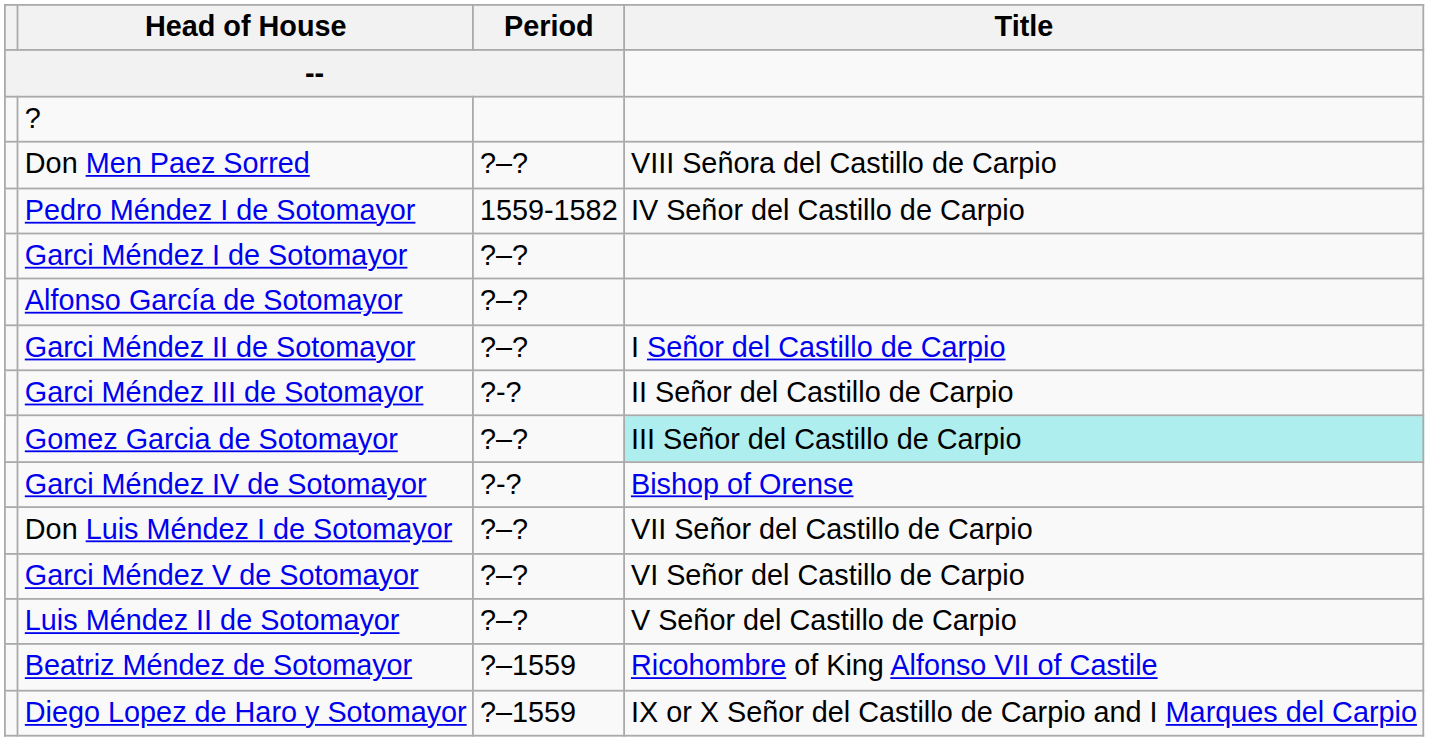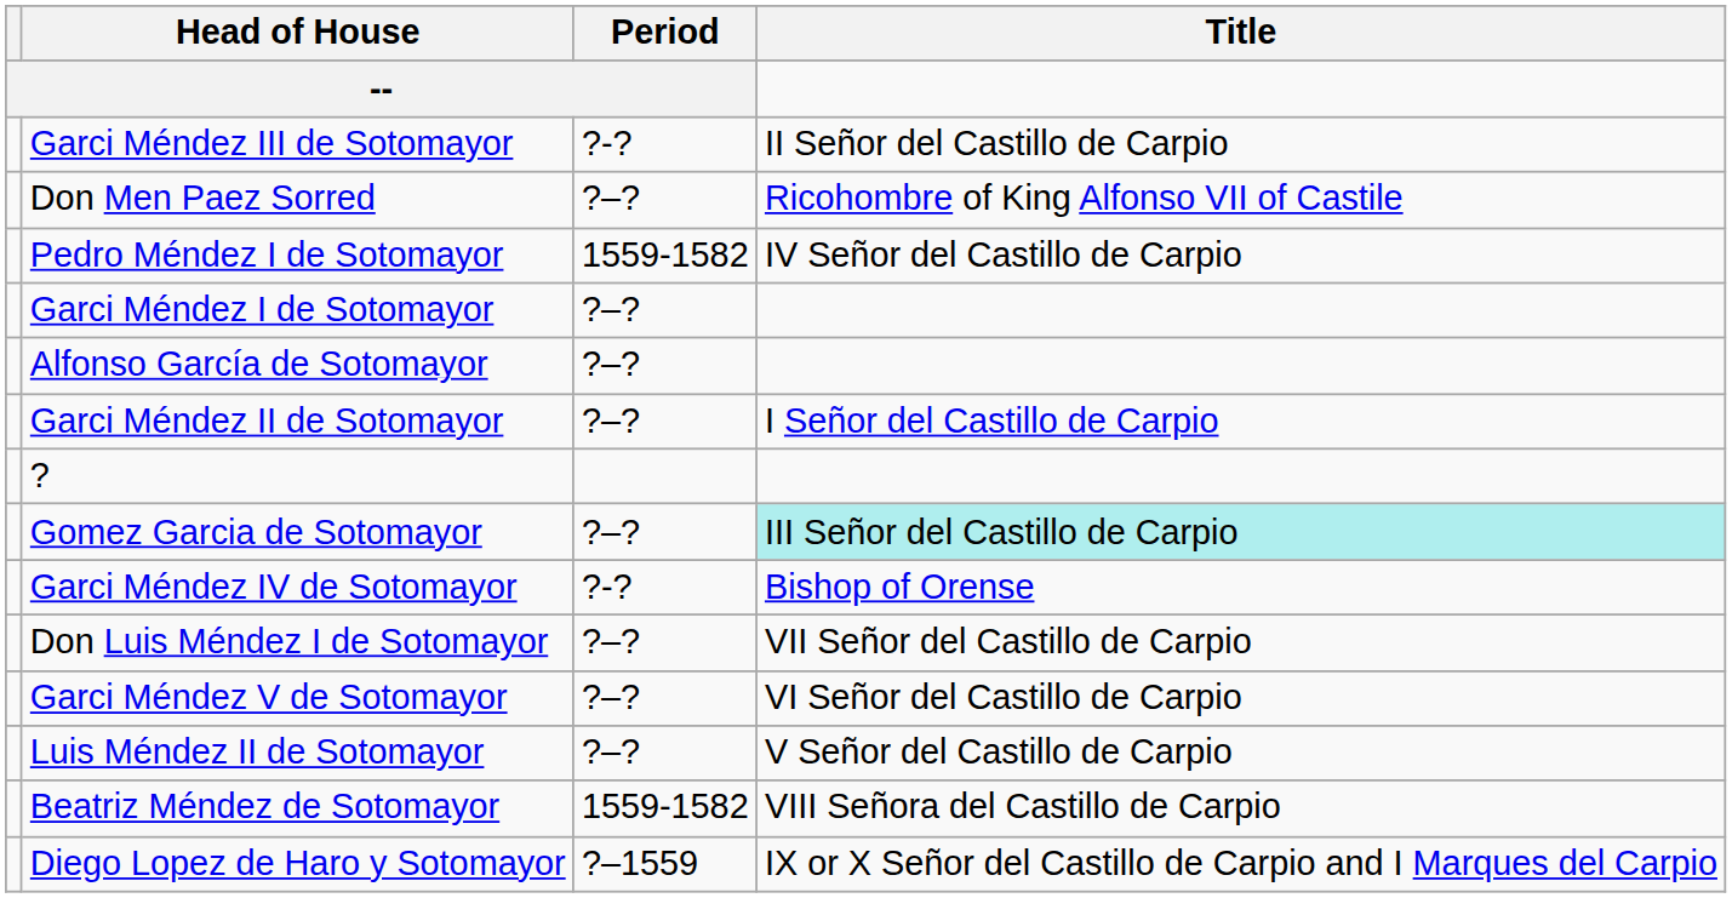 <table class="wikitable">
 <tr>
 <th></th>
 <th>Head of House</th>
 <th>Period</th>
 <th>Title</th>
 </tr>
 <tr bgcolor="#dddddd" |>
 <th colspan="3">--</th>
 </tr>
 <tr>
 <td></td>
-<td>?</td>
-<td></td>
-<td></td>
+<td><a href='#'>Garci Méndez III de Sotomayor</a></td>
+<td>?-?</td>
+<td>II Señor del Castillo de Carpio</td>
 </tr>
 <tr>
 <td></td>
 <td>Don <a href='#'>Men Paez Sorred</a></td>
 <td>?–?</td>
-<td>VIII Señora del Castillo de Carpio</td>
+<td><a href='#'>Ricohombre</a> of King <a href='#'>Alfonso VII of Castile</a></td>
 </tr>
 <tr>
 <td></td>
 <td><a href='#'>Pedro Méndez I de Sotomayor</a></td>
 <td>1559-1582</td>
 <td>IV Señor del Castillo de Carpio</td>
 </tr>
 <tr>
 <td></td>
 <td><a href='#'>Garci Méndez I de Sotomayor</a></td>
 <td>?–?</td>
 <td></td>
 </tr>
 <tr>
 <td></td>
 <td><a href='#'>Alfonso García de Sotomayor</a></td>
 <td>?–?</td>
 <td></td>
 </tr>
 <tr>
 <td></td>
 <td><a href='#'>Garci Méndez II de Sotomayor</a></td>
 <td>?–?</td>
 <td>I <a href='#'>Señor del Castillo de Carpio</a></td>
 </tr>
 <tr>
 <td></td>
-<td><a href='#'>Garci Méndez III de Sotomayor</a></td>
-<td>?-?</td>
-<td>II Señor del Castillo de Carpio</td>
+<td>?</td>
+<td></td>
+<td></td>
 </tr>
 <tr>
 <td></td>
 <td><a href='#'>Gomez Garcia de Sotomayor</a></td>
 <td>?–?</td>
 <td style="background: paleturquoise;">III Señor del Castillo de Carpio</td>
 </tr>
 <tr>
 <td></td>
 <td><a href='#'>Garci Méndez IV de Sotomayor</a></td>
 <td>?-?</td>
 <td><a href='#'>Bishop of Orense</a></td>
 </tr>
 <tr>
 <td></td>
 <td>Don <a href='#'>Luis Méndez I de Sotomayor</a></td>
 <td>?–?</td>
 <td>VII Señor del Castillo de Carpio</td>
 </tr>
 <tr>
 <td></td>
 <td><a href='#'>Garci Méndez V de Sotomayor</a></td>
 <td>?–?</td>
 <td>VI Señor del Castillo de Carpio</td>
 </tr>
 <tr>
 <td></td>
 <td><a href='#'>Luis Méndez II de Sotomayor</a></td>
 <td>?–?</td>
 <td>V Señor del Castillo de Carpio</td>
 </tr>
 <tr>
 <td></td>
 <td><a href='#'>Beatriz Méndez de Sotomayor</a></td>
-<td>?–1559</td>
-<td><a href='#'>Ricohombre</a> of King <a href='#'>Alfonso VII of Castile</a></td>
+<td>1559-1582</td>
+<td>VIII Señora del Castillo de Carpio</td>
 </tr>
 <tr>
 <td></td>
 <td><a href='#'>Diego Lopez de Haro y Sotomayor</a></td>
 <td>?–1559</td>
 <td>IX or X Señor del Castillo de Carpio and I <a href='#'>Marques del Carpio</a></td>
 </tr>
 </table>
